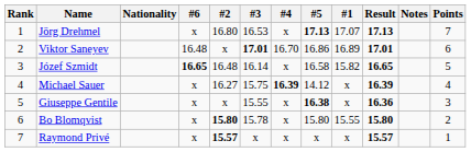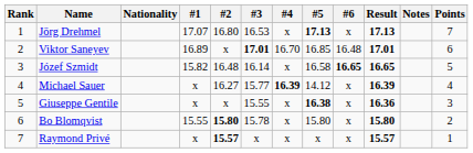 <table class="wikitable sortable" style="text-align:center">
 <tr>
 <th>Rank</th>
 <th>Name</th>
 <th>Nationality</th>
-<th>#6</th>
+<th>#1</th>
 <th>#2</th>
 <th>#3</th>
 <th>#4</th>
 <th>#5</th>
-<th>#1</th>
+<th>#6</th>
 <th>Result</th>
 <th>Notes</th>
 <th>Points</th>
 </tr>
 <tr>
 <td>1</td>
 <td align=left><a href='#'>Jörg Drehmel</a></td>
 <td align=left></td>
-<td>x</td>
+<td>17.07</td>
 <td>16.80</td>
 <td>16.53</td>
 <td>x</td>
 <td><strong>17.13</strong></td>
-<td>17.07</td>
+<td>x</td>
 <td><strong>17.13</strong></td>
 <td></td>
 <td>7</td>
 </tr>
 <tr>
 <td>2</td>
 <td align=left><a href='#'>Viktor Saneyev</a></td>
 <td align=left></td>
-<td>16.48</td>
+<td>16.89</td>
 <td>x</td>
 <td><strong>17.01</strong></td>
 <td>16.70</td>
-<td>16.86</td>
-<td>16.89</td>
+<td>16.85</td>
+<td>16.48</td>
 <td><strong>17.01</strong></td>
 <td></td>
 <td>6</td>
 </tr>
 <tr>
 <td>3</td>
 <td align=left><a href='#'>Józef Szmidt</a></td>
 <td align=left></td>
-<td><strong>16.65</strong></td>
+<td>15.82</td>
 <td>16.48</td>
 <td>16.14</td>
 <td>x</td>
 <td>16.58</td>
-<td>15.82</td>
+<td><strong>16.65</strong></td>
 <td><strong>16.65</strong></td>
 <td></td>
 <td>5</td>
 </tr>
 <tr>
 <td>4</td>
 <td align=left><a href='#'>Michael Sauer</a></td>
 <td align=left></td>
 <td>x</td>
 <td>16.27</td>
-<td>15.75</td>
+<td>15.77</td>
 <td><strong>16.39</strong></td>
 <td>14.12</td>
 <td>x</td>
 <td><strong>16.39</strong></td>
 <td></td>
 <td>4</td>
 </tr>
 <tr>
 <td>5</td>
 <td align=left><a href='#'>Giuseppe Gentile</a></td>
 <td align=left></td>
 <td>x</td>
 <td>x</td>
 <td>15.55</td>
 <td>x</td>
 <td><strong>16.38</strong></td>
 <td>x</td>
 <td><strong>16.36</strong></td>
 <td></td>
 <td>3</td>
 </tr>
 <tr>
 <td>6</td>
 <td align=left><a href='#'>Bo Blomqvist</a></td>
 <td align=left></td>
-<td>x</td>
+<td>15.55</td>
 <td><strong>15.80</strong></td>
 <td>15.78</td>
 <td>x</td>
 <td>15.80</td>
-<td>15.55</td>
+<td>x</td>
 <td><strong>15.80</strong></td>
 <td></td>
 <td>2</td>
 </tr>
 <tr>
 <td>7</td>
 <td align=left><a href='#'>Raymond Privé</a></td>
 <td align=left></td>
 <td>x</td>
 <td><strong>15.57</strong></td>
 <td>x</td>
 <td>x</td>
 <td>x</td>
 <td>x</td>
 <td><strong>15.57</strong></td>
 <td></td>
 <td>1</td>
 </tr>
 </table>
